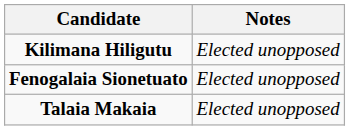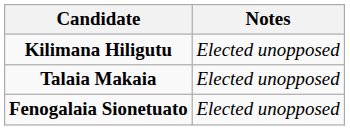 <table class="wikitable centre" style="text-align:center;">
 <tr>
 <th>Candidate</th>
 <th>Notes</th>
 </tr>
 <tr>
 <td><strong>Kilimana Hiligutu</strong></td>
 <td><em>Elected unopposed</em></td>
 </tr>
 <tr>
+<td><strong>Talaia Makaia</strong></td>
+<td><em>Elected unopposed</em></td>
+</tr>
+<tr>
 <td><strong>Fenogalaia Sionetuato</strong></td>
 <td><em>Elected unopposed</em></td>
 </tr>
-<tr>
-<td><strong>Talaia Makaia</strong></td>
-<td><em>Elected unopposed</em></td>
-</tr>
 </table>
